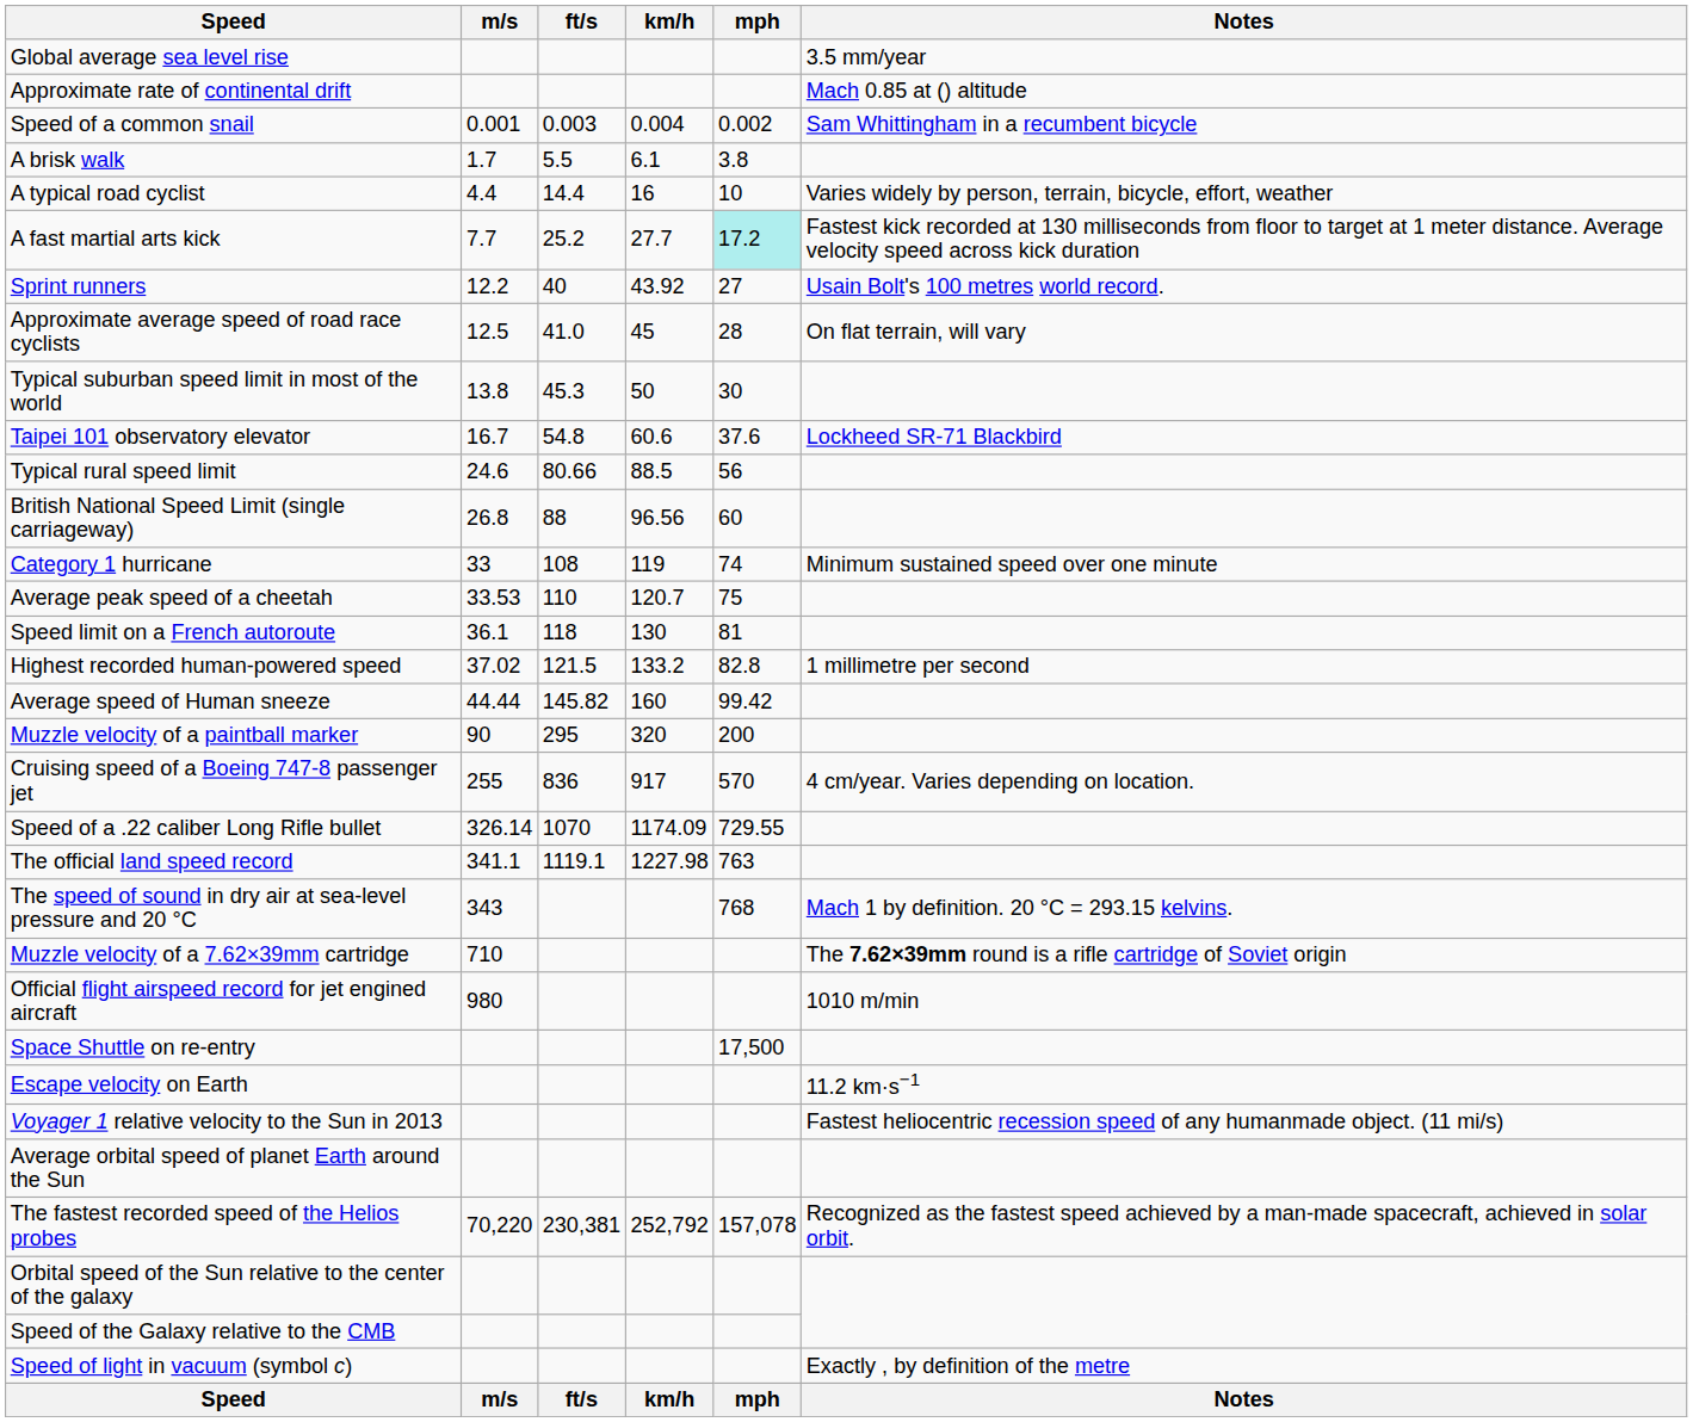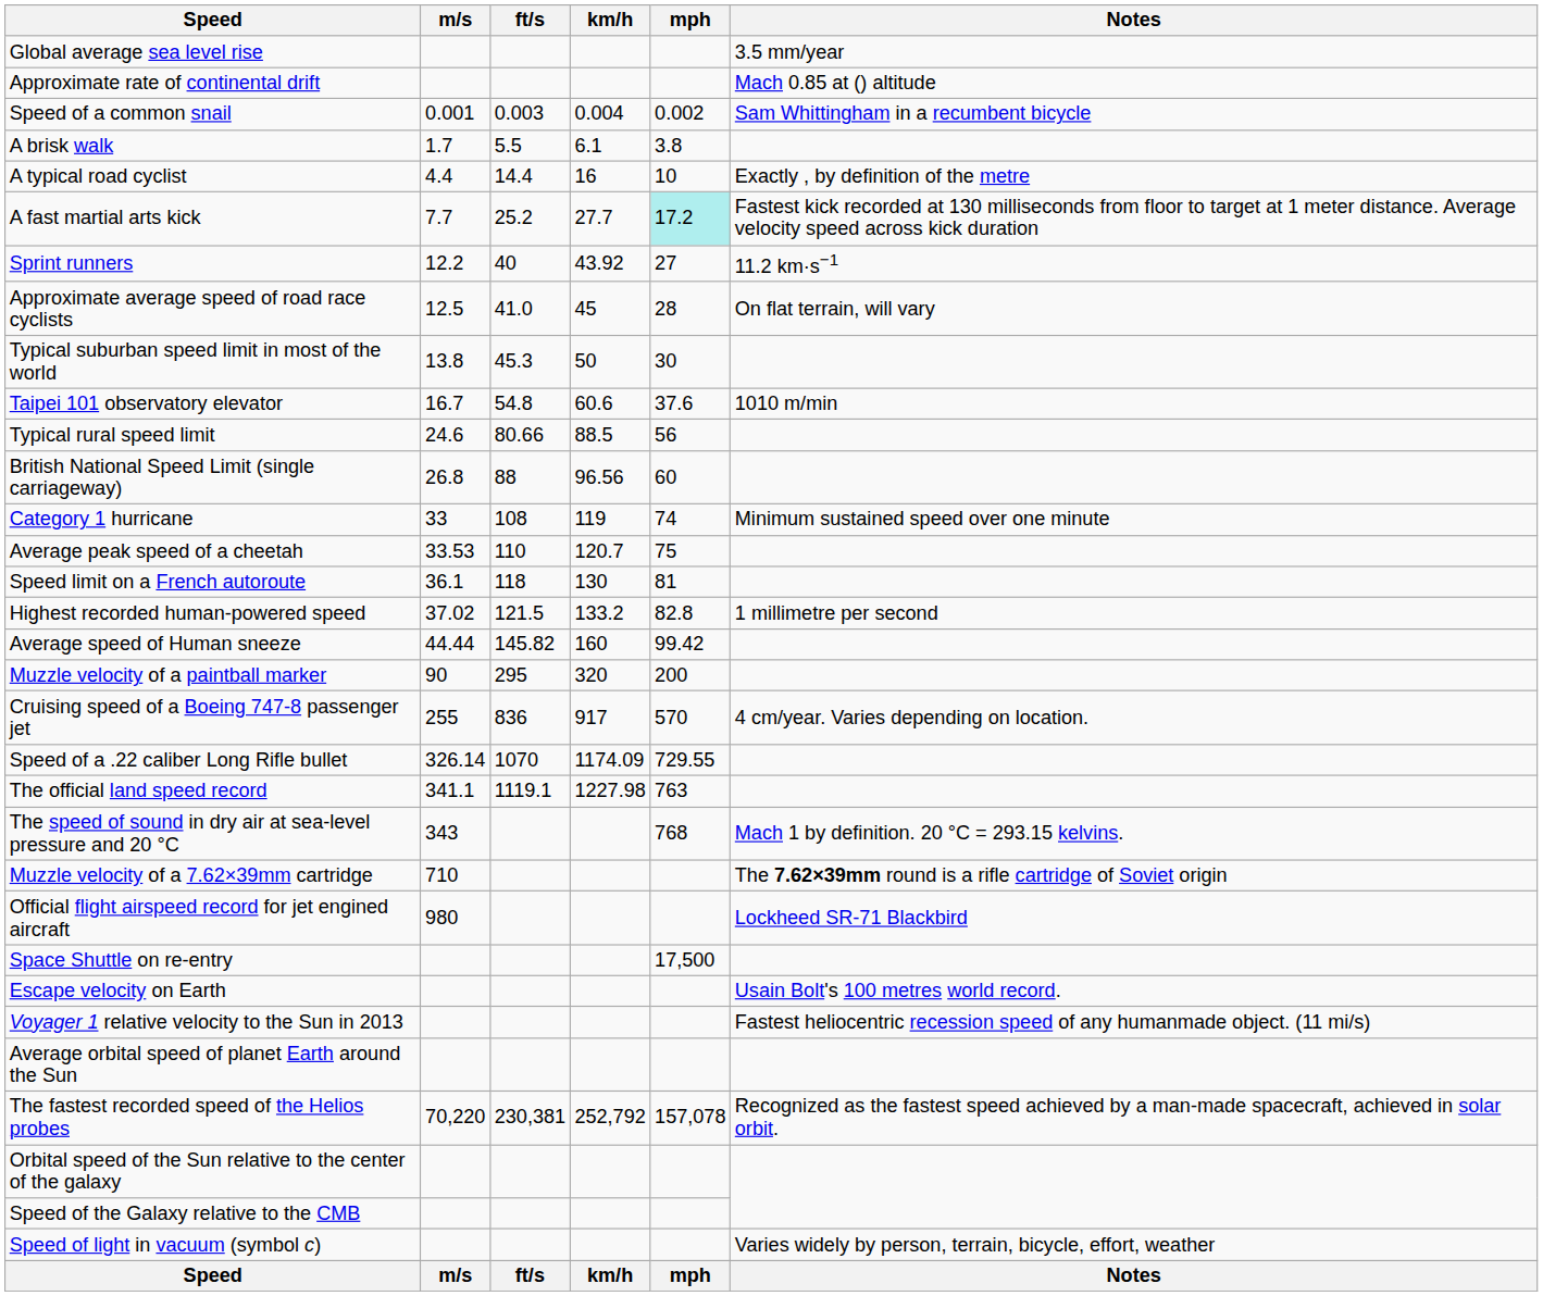 <table class="wikitable">
 <tr>
 <th>Speed</th>
 <th>m/s</th>
 <th>ft/s</th>
 <th>km/h</th>
 <th>mph</th>
 <th>Notes</th>
 </tr>
 <tr>
 <td>Global average <a href='#'>sea level rise</a></td>
 <td></td>
 <td></td>
 <td></td>
 <td></td>
 <td>3.5 mm/year</td>
 </tr>
 <tr>
 <td>Approximate rate of <a href='#'>continental drift</a></td>
 <td></td>
 <td></td>
 <td></td>
 <td></td>
 <td><a href='#'>Mach</a> 0.85 at  () altitude</td>
 </tr>
 <tr>
 <td>Speed of a common <a href='#'>snail</a></td>
 <td>0.001</td>
 <td>0.003</td>
 <td>0.004</td>
 <td>0.002</td>
 <td><a href='#'>Sam Whittingham</a> in a <a href='#'>recumbent bicycle</a></td>
 </tr>
 <tr>
 <td>A brisk <a href='#'>walk</a></td>
 <td>1.7</td>
 <td>5.5</td>
 <td>6.1</td>
 <td>3.8</td>
 <td></td>
 </tr>
 <tr>
 <td>A typical road cyclist</td>
 <td>4.4</td>
 <td>14.4</td>
 <td>16</td>
 <td>10</td>
-<td>Varies widely by person, terrain, bicycle, effort, weather</td>
+<td>Exactly , by definition of the <a href='#'>metre</a></td>
 </tr>
 <tr>
 <td>A fast martial arts kick</td>
 <td>7.7</td>
 <td>25.2</td>
 <td>27.7</td>
 <td style="background: paleturquoise;">17.2</td>
 <td>Fastest kick recorded at 130 milliseconds from floor to target at 1 meter distance. Average velocity speed across kick duration</td>
 </tr>
 <tr>
 <td><a href='#'>Sprint runners</a></td>
 <td>12.2</td>
 <td>40</td>
 <td>43.92</td>
 <td>27</td>
-<td><a href='#'>Usain Bolt</a>'s <a href='#'>100 metres</a> <a href='#'>world record</a>.</td>
+<td>11.2 km·s<sup>−1</sup></td>
 </tr>
 <tr>
 <td>Approximate average speed of road race cyclists</td>
 <td>12.5</td>
 <td>41.0</td>
 <td>45</td>
 <td>28</td>
 <td>On flat terrain, will vary</td>
 </tr>
 <tr>
 <td>Typical suburban speed limit in most of the world</td>
 <td>13.8</td>
 <td>45.3</td>
 <td>50</td>
 <td>30</td>
 <td></td>
 </tr>
 <tr>
 <td><a href='#'>Taipei 101</a> observatory elevator</td>
 <td>16.7</td>
 <td>54.8</td>
 <td>60.6</td>
 <td>37.6</td>
-<td><a href='#'>Lockheed SR-71 Blackbird</a></td>
+<td>1010 m/min</td>
 </tr>
 <tr>
 <td>Typical rural speed limit</td>
 <td>24.6</td>
 <td>80.66</td>
 <td>88.5</td>
 <td>56</td>
 <td></td>
 </tr>
 <tr>
 <td>British National Speed Limit (single carriageway)</td>
 <td>26.8</td>
 <td>88</td>
 <td>96.56</td>
 <td>60</td>
 <td></td>
 </tr>
 <tr>
 <td><a href='#'>Category 1</a> hurricane</td>
 <td>33</td>
 <td>108</td>
 <td>119</td>
 <td>74</td>
 <td>Minimum sustained speed over one minute</td>
 </tr>
 <tr>
 <td>Average peak speed of a cheetah</td>
 <td>33.53</td>
 <td>110</td>
 <td>120.7</td>
 <td>75</td>
 <td></td>
 </tr>
 <tr>
 <td>Speed limit on a <a href='#'>French autoroute</a></td>
 <td>36.1</td>
 <td>118</td>
 <td>130</td>
 <td>81</td>
 <td></td>
 </tr>
 <tr>
 <td>Highest recorded human-powered speed</td>
 <td>37.02</td>
 <td>121.5</td>
 <td>133.2</td>
 <td>82.8</td>
 <td>1 millimetre per second</td>
 </tr>
 <tr>
 <td>Average speed of Human sneeze</td>
 <td>44.44</td>
 <td>145.82</td>
 <td>160</td>
 <td>99.42</td>
 <td></td>
 </tr>
 <tr>
 <td><a href='#'>Muzzle velocity</a> of a <a href='#'>paintball marker</a></td>
 <td>90</td>
 <td>295</td>
 <td>320</td>
 <td>200</td>
 <td></td>
 </tr>
 <tr>
 <td>Cruising speed of a <a href='#'>Boeing 747-8</a> passenger jet</td>
 <td>255</td>
 <td>836</td>
 <td>917</td>
 <td>570</td>
 <td>4 cm/year. Varies depending on location.</td>
 </tr>
 <tr>
 <td>Speed of a .22 caliber Long Rifle bullet</td>
 <td>326.14</td>
 <td>1070</td>
 <td>1174.09</td>
 <td>729.55</td>
 <td></td>
 </tr>
 <tr>
 <td>The official <a href='#'>land speed record</a></td>
 <td>341.1</td>
 <td>1119.1</td>
 <td>1227.98</td>
 <td>763</td>
 <td></td>
 </tr>
 <tr>
 <td>The <a href='#'>speed of sound</a> in dry air at sea-level pressure and 20 °C</td>
 <td>343</td>
 <td></td>
 <td></td>
 <td>768</td>
 <td><a href='#'>Mach</a> 1 by definition. 20 °C = 293.15 <a href='#'>kelvins</a>.</td>
 </tr>
 <tr>
 <td><a href='#'>Muzzle velocity</a> of a <a href='#'>7.62×39mm</a> cartridge</td>
 <td>710</td>
 <td></td>
 <td></td>
 <td></td>
 <td>The <strong>7.62×39mm</strong> round is a rifle <a href='#'>cartridge</a> of <a href='#'>Soviet</a> origin</td>
 </tr>
 <tr>
 <td>Official <a href='#'>flight airspeed record</a> for jet engined aircraft</td>
 <td>980</td>
 <td></td>
 <td></td>
 <td></td>
-<td>1010 m/min</td>
+<td><a href='#'>Lockheed SR-71 Blackbird</a></td>
 </tr>
 <tr>
 <td><a href='#'>Space Shuttle</a> on re-entry</td>
 <td></td>
 <td></td>
 <td></td>
 <td>17,500</td>
 <td></td>
 </tr>
 <tr>
 <td><a href='#'>Escape velocity</a> on Earth</td>
 <td></td>
 <td></td>
 <td></td>
 <td></td>
-<td>11.2 km·s<sup>−1</sup></td>
+<td><a href='#'>Usain Bolt</a>'s <a href='#'>100 metres</a> <a href='#'>world record</a>.</td>
 </tr>
 <tr>
 <td><em><a href='#'>Voyager 1</a></em> relative velocity to the Sun in 2013</td>
 <td></td>
 <td></td>
 <td></td>
 <td></td>
 <td>Fastest heliocentric <a href='#'>recession speed</a> of any humanmade object. (11 mi/s)</td>
 </tr>
 <tr>
 <td>Average orbital speed of planet <a href='#'>Earth</a> around the Sun</td>
 <td></td>
 <td></td>
 <td></td>
 <td></td>
 <td></td>
 </tr>
 <tr>
 <td>The fastest recorded speed of <a href='#'>the Helios probes</a></td>
 <td>70,220</td>
 <td>230,381</td>
 <td>252,792</td>
 <td>157,078</td>
 <td>Recognized as the fastest speed achieved by a man-made spacecraft, achieved in <a href='#'>solar orbit</a>.</td>
 </tr>
 <tr>
 <td>Orbital speed of the Sun relative to the center of the galaxy</td>
 <td></td>
 <td></td>
 <td></td>
 <td></td>
 </tr>
 <tr>
 <td>Speed of the Galaxy relative to the <a href='#'>CMB</a></td>
 <td></td>
 <td></td>
 <td></td>
 <td></td>
 </tr>
 <tr>
 <td><a href='#'>Speed of light</a> in <a href='#'>vacuum</a> (symbol <em>c</em>)</td>
 <td></td>
 <td></td>
 <td></td>
 <td></td>
-<td>Exactly , by definition of the <a href='#'>metre</a></td>
+<td>Varies widely by person, terrain, bicycle, effort, weather</td>
 </tr>
 <tr>
 <th>Speed</th>
 <th>m/s</th>
 <th>ft/s</th>
 <th>km/h</th>
 <th>mph</th>
 <th>Notes</th>
 </tr>
 </table>
